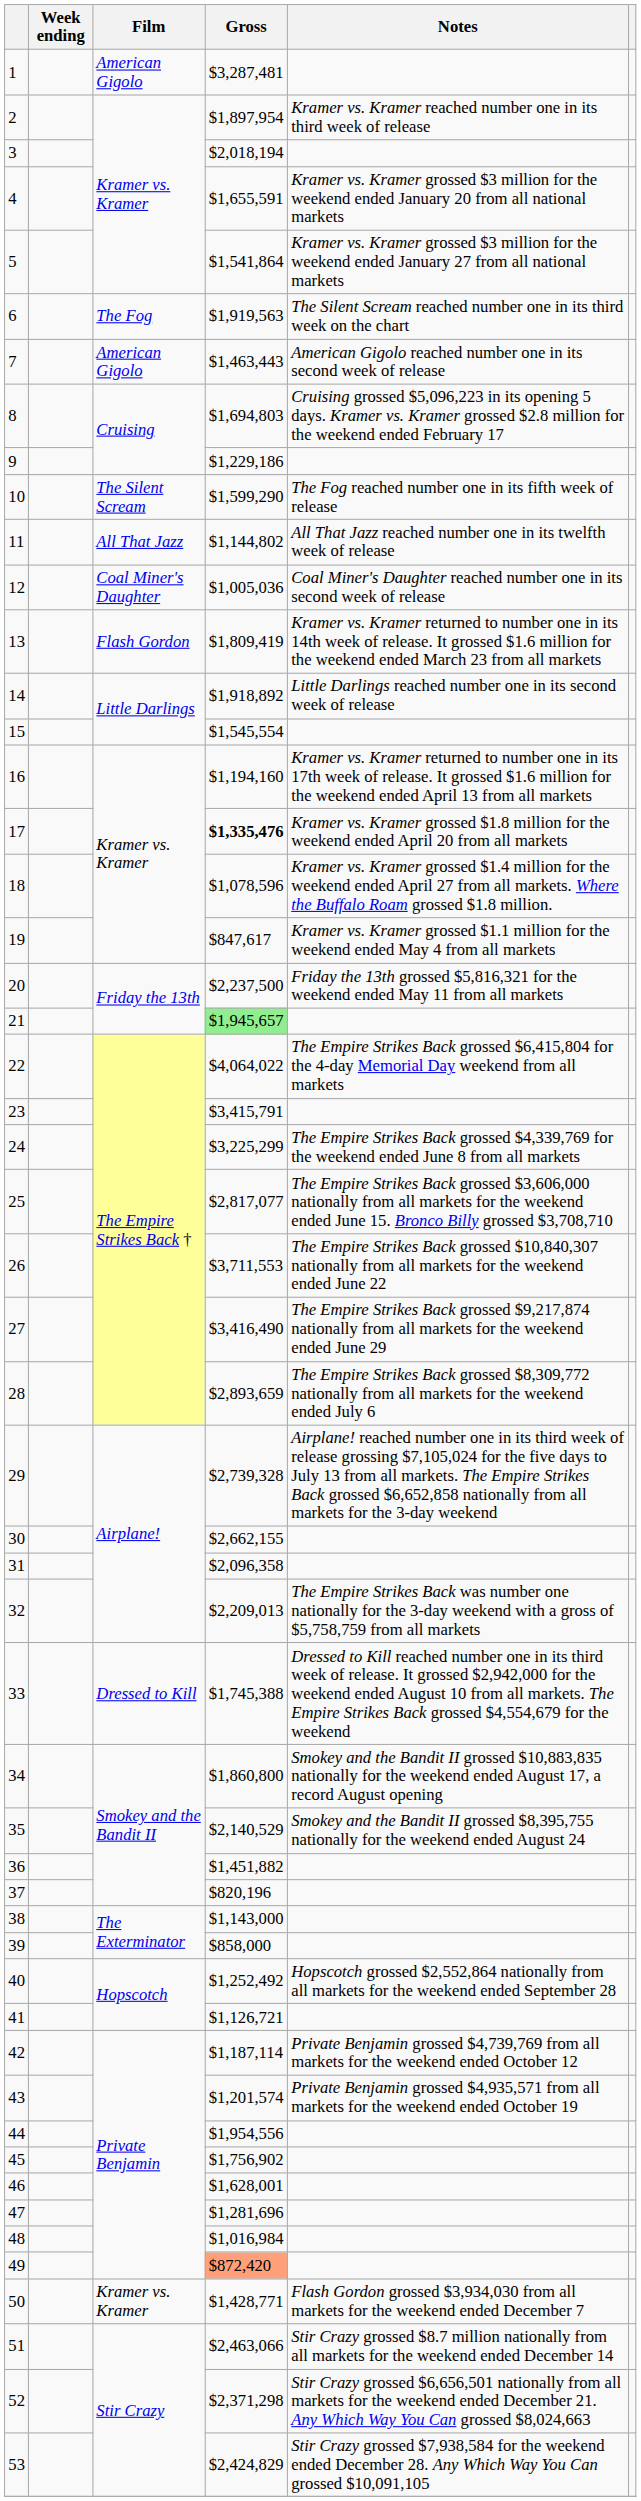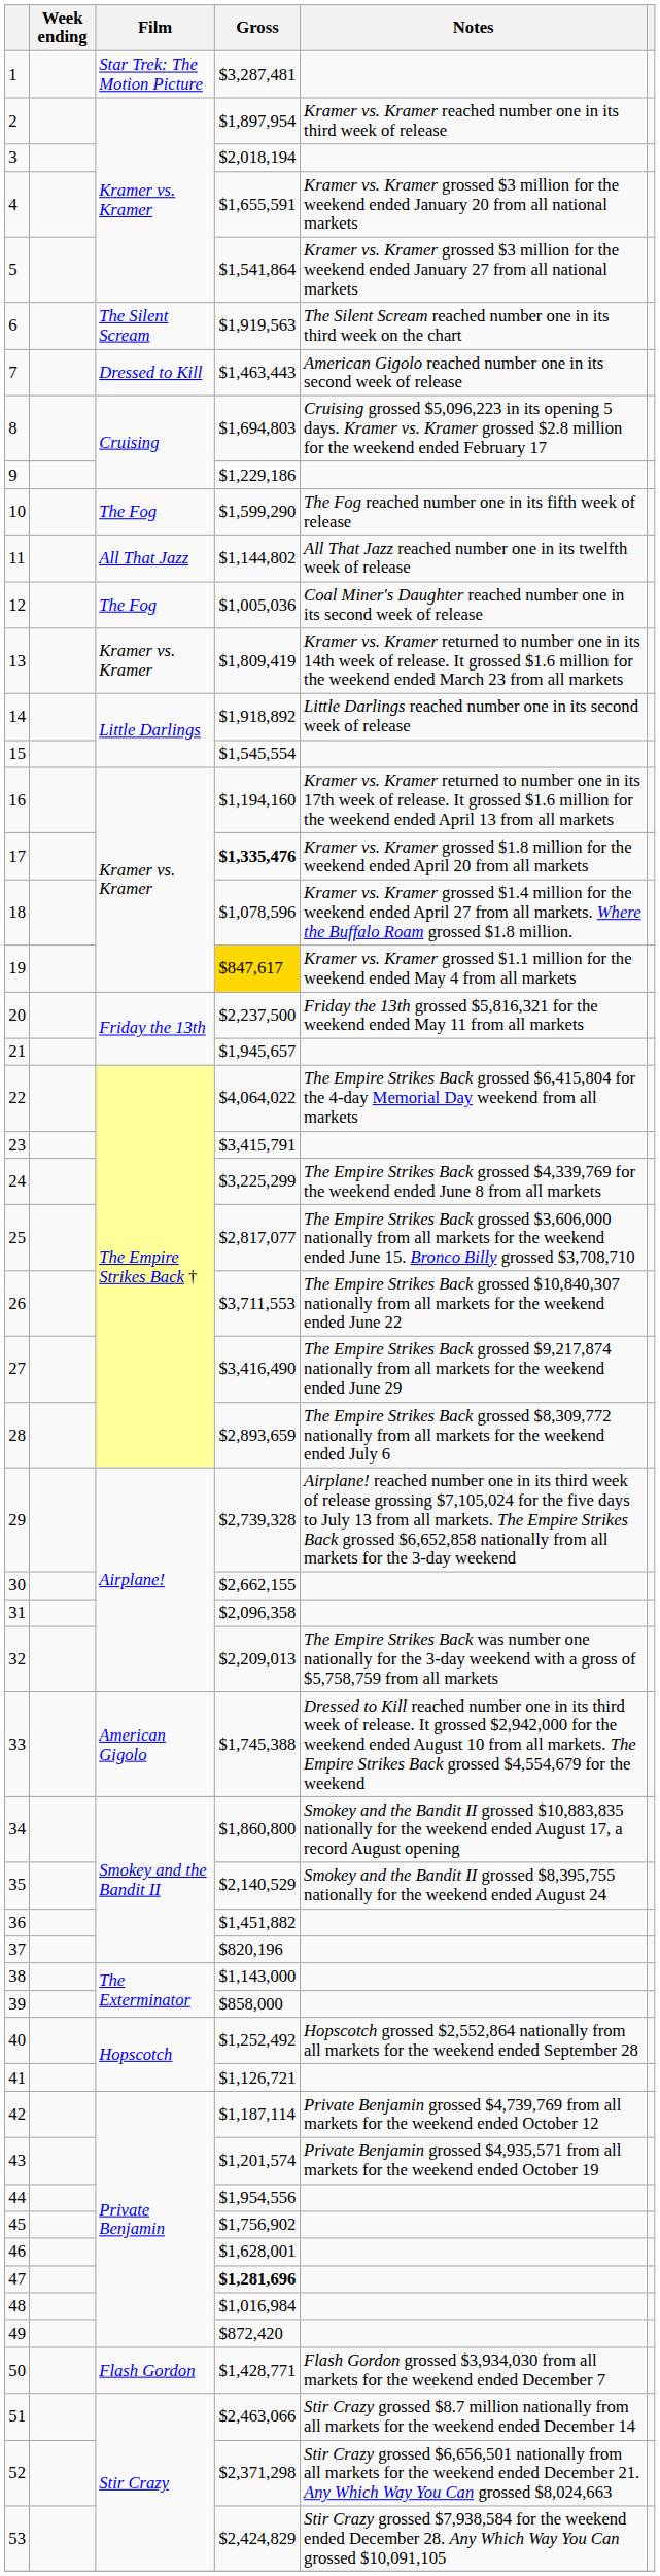 <table class="wikitable sortable">
 <tr>
 <th></th>
 <th>Week ending</th>
 <th>Film</th>
 <th>Gross</th>
 <th>Notes</th>
 <th class="unsortable"></th>
 </tr>
 <tr>
 <td>1</td>
 <td></td>
-<td><em><a href='#'>American Gigolo</a></em></td>
+<td><em><a href='#'>Star Trek: The Motion Picture</a></em></td>
 <td>$3,287,481</td>
 <td></td>
 <td></td>
 </tr>
 <tr>
 <td>2</td>
 <td></td>
 <td rowspan="4"><em><a href='#'>Kramer vs. Kramer</a></em></td>
 <td>$1,897,954</td>
 <td><em>Kramer vs. Kramer</em> reached number one in its third week of release</td>
 <td></td>
 </tr>
 <tr>
 <td>3</td>
 <td></td>
 <td>$2,018,194</td>
 <td></td>
 <td></td>
 </tr>
 <tr>
 <td>4</td>
 <td></td>
 <td>$1,655,591</td>
 <td><em>Kramer vs. Kramer</em> grossed $3 million for the weekend ended January 20 from all national markets</td>
 <td></td>
 </tr>
 <tr>
 <td>5</td>
 <td></td>
 <td>$1,541,864</td>
 <td><em>Kramer vs. Kramer</em> grossed $3 million for the weekend ended January 27 from all national markets</td>
 <td></td>
 </tr>
 <tr>
 <td>6</td>
 <td></td>
-<td><em><a href='#'>The Fog</a></em></td>
+<td><em><a href='#'>The Silent Scream</a></em></td>
 <td>$1,919,563</td>
 <td><em>The Silent Scream</em> reached number one in its third week on the chart</td>
 <td></td>
 </tr>
 <tr>
 <td>7</td>
 <td></td>
-<td><em><a href='#'>American Gigolo</a></em></td>
+<td><em><a href='#'>Dressed to Kill</a></em></td>
 <td>$1,463,443</td>
 <td><em>American Gigolo</em> reached number one in its second week of release</td>
 <td></td>
 </tr>
 <tr>
 <td>8</td>
 <td></td>
 <td rowspan="2"><em><a href='#'>Cruising</a></em></td>
 <td>$1,694,803</td>
 <td><em>Cruising</em> grossed $5,096,223 in its opening 5 days. <em>Kramer vs. Kramer</em> grossed $2.8 million for the weekend ended February 17</td>
 <td></td>
 </tr>
 <tr>
 <td>9</td>
 <td></td>
 <td>$1,229,186</td>
 <td></td>
 <td></td>
 </tr>
 <tr>
 <td>10</td>
 <td></td>
-<td><em><a href='#'>The Silent Scream</a></em></td>
+<td><em><a href='#'>The Fog</a></em></td>
 <td>$1,599,290</td>
 <td><em>The Fog</em> reached number one in its fifth week of release</td>
 <td></td>
 </tr>
 <tr>
 <td>11</td>
 <td></td>
 <td><em><a href='#'>All That Jazz</a></em></td>
 <td>$1,144,802</td>
 <td><em>All That Jazz</em> reached number one in its twelfth week of release</td>
 <td></td>
 </tr>
 <tr>
 <td>12</td>
 <td></td>
-<td><em><a href='#'>Coal Miner's Daughter</a></em></td>
+<td><em><a href='#'>The Fog</a></em></td>
 <td>$1,005,036</td>
 <td><em>Coal Miner's Daughter</em> reached number one in its second week of release</td>
 <td></td>
 </tr>
 <tr>
 <td>13</td>
 <td></td>
-<td><em><a href='#'>Flash Gordon</a></em></td>
+<td><em>Kramer vs. Kramer</em></td>
 <td>$1,809,419</td>
 <td><em>Kramer vs. Kramer</em> returned to number one in its 14th week of release. It grossed $1.6 million for the weekend ended March 23 from all markets</td>
 <td></td>
 </tr>
 <tr>
 <td>14</td>
 <td></td>
 <td rowspan="2"><em><a href='#'>Little Darlings</a></em></td>
 <td>$1,918,892</td>
 <td><em>Little Darlings</em> reached number one in its second week of release</td>
 <td></td>
 </tr>
 <tr>
 <td>15</td>
 <td></td>
 <td>$1,545,554</td>
 <td></td>
 <td></td>
 </tr>
 <tr>
 <td>16</td>
 <td></td>
 <td rowspan="4"><em>Kramer vs. Kramer</em></td>
 <td>$1,194,160</td>
 <td><em>Kramer vs. Kramer</em> returned to number one in its 17th week of release. It grossed $1.6 million for the weekend ended April 13 from all markets</td>
 <td></td>
 </tr>
 <tr>
 <td>17</td>
 <td></td>
 <td><strong>$1,335,476</strong></td>
 <td><em>Kramer vs. Kramer</em> grossed $1.8 million for the weekend ended April 20 from all markets</td>
 <td></td>
 </tr>
 <tr>
 <td>18</td>
 <td></td>
 <td>$1,078,596</td>
 <td><em>Kramer vs. Kramer</em> grossed $1.4 million for the weekend ended April 27 from all markets. <em><a href='#'>Where the Buffalo Roam</a></em> grossed $1.8 million.</td>
 <td></td>
 </tr>
 <tr>
 <td>19</td>
 <td></td>
-<td>$847,617</td>
+<td style="background: gold;">$847,617</td>
 <td><em>Kramer vs. Kramer</em> grossed $1.1 million for the weekend ended May 4 from all markets</td>
 <td></td>
 </tr>
 <tr>
 <td>20</td>
 <td></td>
 <td rowspan="2"><em><a href='#'>Friday the 13th</a></em></td>
 <td>$2,237,500</td>
 <td><em>Friday the 13th</em> grossed $5,816,321 for the weekend ended May 11 from all markets</td>
 <td></td>
 </tr>
 <tr>
 <td>21</td>
 <td></td>
-<td style="background: lightgreen;">$1,945,657</td>
+<td>$1,945,657</td>
 <td></td>
 <td></td>
 </tr>
 <tr>
 <td>22</td>
 <td></td>
 <td rowspan="7" style="background-color:#FFFF99"><em><a href='#'>The Empire Strikes Back</a></em> †</td>
 <td>$4,064,022</td>
 <td><em>The Empire Strikes Back</em> grossed $6,415,804 for the 4-day <a href='#'>Memorial Day</a> weekend from all markets</td>
 <td></td>
 </tr>
 <tr>
 <td>23</td>
 <td></td>
 <td>$3,415,791</td>
 <td></td>
 <td></td>
 </tr>
 <tr>
 <td>24</td>
 <td></td>
 <td>$3,225,299</td>
 <td><em>The Empire Strikes Back</em> grossed $4,339,769 for the weekend ended June 8 from all markets</td>
 <td></td>
 </tr>
 <tr>
 <td>25</td>
 <td></td>
 <td>$2,817,077</td>
 <td><em>The Empire Strikes Back</em> grossed $3,606,000 nationally from all markets for the weekend ended June 15. <em><a href='#'>Bronco Billy</a></em> grossed $3,708,710</td>
 <td></td>
 </tr>
 <tr>
 <td>26</td>
 <td></td>
 <td>$3,711,553</td>
 <td><em>The Empire Strikes Back</em> grossed $10,840,307 nationally from all markets for the weekend ended June 22</td>
 <td></td>
 </tr>
 <tr>
 <td>27</td>
 <td></td>
 <td>$3,416,490</td>
 <td><em>The Empire Strikes Back</em> grossed $9,217,874 nationally from all markets for the weekend ended June 29</td>
 <td></td>
 </tr>
 <tr>
 <td>28</td>
 <td></td>
 <td>$2,893,659</td>
 <td><em>The Empire Strikes Back</em> grossed $8,309,772 nationally from all markets for the weekend ended July 6</td>
 <td></td>
 </tr>
 <tr>
 <td>29</td>
 <td></td>
 <td rowspan="4"><em><a href='#'>Airplane!</a></em></td>
 <td>$2,739,328</td>
 <td><em>Airplane!</em> reached number one in its third week of release grossing $7,105,024 for the five days to July 13 from all markets. <em>The Empire Strikes Back</em> grossed $6,652,858 nationally from all markets for the 3-day weekend</td>
 <td></td>
 </tr>
 <tr>
 <td>30</td>
 <td></td>
 <td>$2,662,155</td>
 <td></td>
 <td></td>
 </tr>
 <tr>
 <td>31</td>
 <td></td>
 <td>$2,096,358</td>
 <td></td>
 <td></td>
 </tr>
 <tr>
 <td>32</td>
 <td></td>
 <td>$2,209,013</td>
 <td><em>The Empire Strikes Back</em> was number one nationally for the 3-day weekend with a gross of $5,758,759 from all markets</td>
 <td></td>
 </tr>
 <tr>
 <td>33</td>
 <td></td>
-<td><em><a href='#'>Dressed to Kill</a></em></td>
+<td><em><a href='#'>American Gigolo</a></em></td>
 <td>$1,745,388</td>
 <td><em>Dressed to Kill</em> reached number one in its third week of release. It grossed $2,942,000 for the weekend ended August 10 from all markets. <em>The Empire Strikes Back</em> grossed $4,554,679 for the weekend</td>
 <td></td>
 </tr>
 <tr>
 <td>34</td>
 <td></td>
 <td rowspan="4"><em><a href='#'>Smokey and the Bandit II</a></em></td>
 <td>$1,860,800</td>
 <td><em>Smokey and the Bandit II</em> grossed $10,883,835 nationally for the weekend ended August 17, a record August opening</td>
 <td></td>
 </tr>
 <tr>
 <td>35</td>
 <td></td>
 <td>$2,140,529</td>
 <td><em>Smokey and the Bandit II</em> grossed $8,395,755 nationally for the weekend ended August 24</td>
 <td></td>
 </tr>
 <tr>
 <td>36</td>
 <td></td>
 <td>$1,451,882</td>
 <td></td>
 <td></td>
 </tr>
 <tr>
 <td>37</td>
 <td></td>
 <td>$820,196</td>
 <td></td>
 <td></td>
 </tr>
 <tr>
 <td>38</td>
 <td></td>
 <td rowspan="2"><em><a href='#'>The Exterminator</a></em></td>
 <td>$1,143,000</td>
 <td></td>
 <td></td>
 </tr>
 <tr>
 <td>39</td>
 <td></td>
 <td>$858,000</td>
 <td></td>
 <td></td>
 </tr>
 <tr>
 <td>40</td>
 <td></td>
 <td rowspan="2"><em><a href='#'>Hopscotch</a></em></td>
 <td>$1,252,492</td>
 <td><em>Hopscotch</em> grossed $2,552,864 nationally from all markets for the weekend ended September 28</td>
 <td></td>
 </tr>
 <tr>
 <td>41</td>
 <td></td>
 <td>$1,126,721</td>
 <td></td>
 <td></td>
 </tr>
 <tr>
 <td>42</td>
 <td></td>
 <td rowspan="8"><em><a href='#'>Private Benjamin</a></em></td>
 <td>$1,187,114</td>
 <td><em>Private Benjamin</em> grossed $4,739,769 from all markets for the weekend ended October 12</td>
 <td></td>
 </tr>
 <tr>
 <td>43</td>
 <td></td>
 <td>$1,201,574</td>
 <td><em>Private Benjamin</em> grossed $4,935,571 from all markets for the weekend ended October 19</td>
 <td></td>
 </tr>
 <tr>
 <td>44</td>
 <td></td>
 <td>$1,954,556</td>
 <td></td>
 <td></td>
 </tr>
 <tr>
 <td>45</td>
 <td></td>
 <td>$1,756,902</td>
 <td></td>
 <td></td>
 </tr>
 <tr>
 <td>46</td>
 <td></td>
 <td>$1,628,001</td>
 <td></td>
 <td></td>
 </tr>
 <tr>
 <td>47</td>
 <td></td>
-<td>$1,281,696</td>
+<td><strong>$1,281,696</strong></td>
 <td></td>
 <td></td>
 </tr>
 <tr>
 <td>48</td>
 <td></td>
 <td>$1,016,984</td>
 <td></td>
 <td></td>
 </tr>
 <tr>
 <td>49</td>
 <td></td>
-<td style="background: lightsalmon;">$872,420</td>
+<td>$872,420</td>
 <td></td>
 <td></td>
 </tr>
 <tr>
 <td>50</td>
 <td></td>
-<td><em>Kramer vs. Kramer</em></td>
+<td><em><a href='#'>Flash Gordon</a></em></td>
 <td>$1,428,771</td>
 <td><em>Flash Gordon</em> grossed $3,934,030 from all markets for the weekend ended December 7</td>
 <td></td>
 </tr>
 <tr>
 <td>51</td>
 <td></td>
 <td rowspan="3"><em><a href='#'>Stir Crazy</a></em></td>
 <td>$2,463,066</td>
 <td><em>Stir Crazy</em> grossed $8.7 million nationally from all markets for the weekend ended December 14</td>
 <td></td>
 </tr>
 <tr>
 <td>52</td>
 <td></td>
 <td>$2,371,298</td>
 <td><em>Stir Crazy</em> grossed $6,656,501 nationally from all markets for the weekend ended December 21. <em><a href='#'>Any Which Way You Can</a></em> grossed $8,024,663</td>
 <td></td>
 </tr>
 <tr>
 <td>53</td>
 <td></td>
 <td>$2,424,829</td>
 <td><em>Stir Crazy</em> grossed $7,938,584 for the weekend ended December 28. <em>Any Which Way You Can</em> grossed $10,091,105</td>
 <td></td>
 </tr>
 <tr>
 </tr>
 </table>
